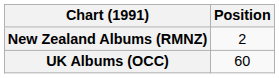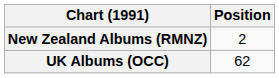 <table class="wikitable sortable plainrowheaders" style="text-align:center">
 <tr>
 <th scope="col">Chart (1991)</th>
 <th scope="col">Position</th>
 </tr>
 <tr>
 <th scope="row">New Zealand Albums (RMNZ)</th>
 <td>2</td>
 </tr>
 <tr>
 <th scope="row">UK Albums (OCC)</th>
-<td>60</td>
+<td>62</td>
 </tr>
 </table>
